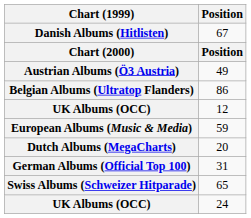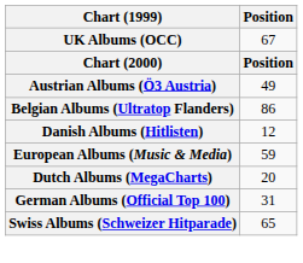 <table class="wikitable sortable plainrowheaders">
 <tr>
 <th>Chart (1999)</th>
 <th>Position</th>
 </tr>
 <tr>
-<th scope="row">Danish Albums (<a href='#'>Hitlisten</a>)</th>
+<th scope="row">UK Albums (OCC)</th>
 <td style="text-align:center;">67</td>
 </tr>
 <tr>
 <th>Chart (2000)</th>
 <th>Position</th>
 </tr>
 <tr>
 <th scope="row">Austrian Albums (<a href='#'>Ö3 Austria</a>)</th>
 <td style="text-align:center;">49</td>
 </tr>
 <tr>
 <th scope="row">Belgian Albums (<a href='#'>Ultratop</a> Flanders)</th>
 <td style="text-align:center;">86</td>
 </tr>
 <tr>
-<th scope="row">UK Albums (OCC)</th>
+<th scope="row">Danish Albums (<a href='#'>Hitlisten</a>)</th>
 <td style="text-align:center;">12</td>
 </tr>
 <tr>
 <th scope="row">European Albums (<em>Music & Media</em>)</th>
 <td style="text-align:center;">59</td>
 </tr>
 <tr>
 <th scope="row">Dutch Albums (<a href='#'>MegaCharts</a>)</th>
 <td style="text-align:center;">20</td>
 </tr>
 <tr>
 <th scope="row">German Albums (<a href='#'>Official Top 100</a>)</th>
 <td style="text-align:center;">31</td>
 </tr>
 <tr>
 <th scope="row">Swiss Albums (<a href='#'>Schweizer Hitparade</a>)</th>
 <td style="text-align:center;">65</td>
 </tr>
-<tr>
-<th scope="row">UK Albums (OCC)</th>
-<td style="text-align:center;">24</td>
-</tr>
 </table>
